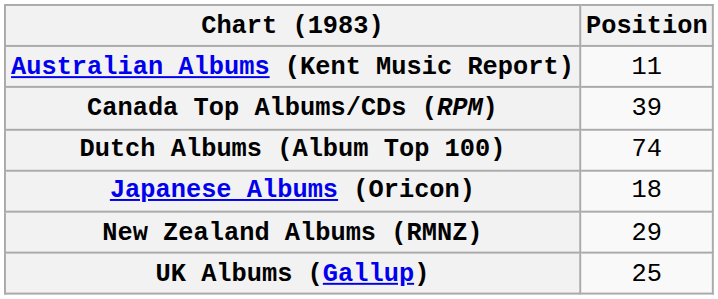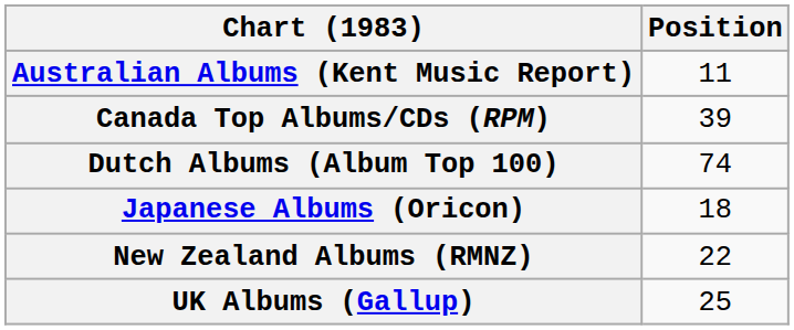 <table class="wikitable sortable plainrowheaders" style="text-align:center">
 <tr>
 <th scope="col">Chart (1983)</th>
 <th scope="col">Position</th>
 </tr>
 <tr>
 <th scope="row"><a href='#'>Australian Albums</a> (Kent Music Report)</th>
 <td>11</td>
 </tr>
 <tr>
 <th scope="row">Canada Top Albums/CDs (<em>RPM</em>)</th>
 <td>39</td>
 </tr>
 <tr>
 <th scope="row">Dutch Albums (Album Top 100)</th>
 <td>74</td>
 </tr>
 <tr>
 <th scope="row"><a href='#'>Japanese Albums</a> (Oricon)</th>
 <td>18</td>
 </tr>
 <tr>
 <th scope="row">New Zealand Albums (RMNZ)</th>
-<td>29</td>
+<td>22</td>
 </tr>
 <tr>
 <th scope="row">UK Albums (<a href='#'>Gallup</a>)</th>
 <td>25</td>
 </tr>
 </table>
